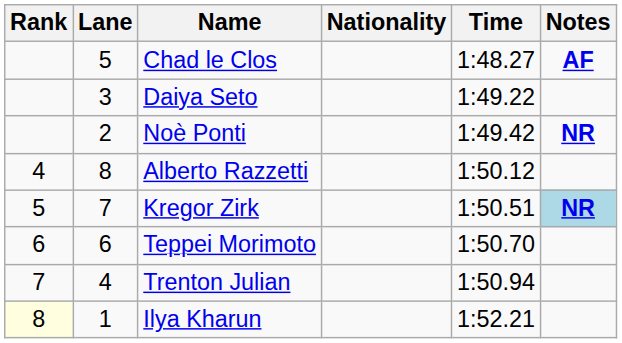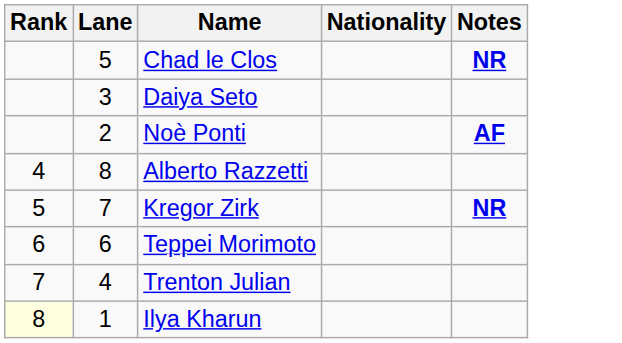 <table class="wikitable sortable" style="text-align:center">
 <tr>
 <th>Rank</th>
 <th>Lane</th>
 <th>Name</th>
 <th>Nationality</th>
-<th>Time</th>
 <th>Notes</th>
 </tr>
 <tr>
 <td></td>
 <td>5</td>
 <td align=left><a href='#'>Chad le Clos</a></td>
 <td align=left></td>
-<td>1:48.27</td>
-<td><strong><a href='#'>AF</a></strong></td>
+<td><strong><a href='#'>NR</a></strong></td>
 </tr>
 <tr>
 <td></td>
 <td>3</td>
 <td align=left><a href='#'>Daiya Seto</a></td>
 <td align=left></td>
-<td>1:49.22</td>
 <td></td>
 </tr>
 <tr>
 <td></td>
 <td>2</td>
 <td align=left><a href='#'>Noè Ponti</a></td>
 <td align=left></td>
-<td>1:49.42</td>
-<td><strong><a href='#'>NR</a></strong></td>
+<td><strong><a href='#'>AF</a></strong></td>
 </tr>
 <tr>
 <td>4</td>
 <td>8</td>
 <td align=left><a href='#'>Alberto Razzetti</a></td>
 <td align=left></td>
-<td>1:50.12</td>
 <td></td>
 </tr>
 <tr>
 <td>5</td>
 <td>7</td>
 <td align=left><a href='#'>Kregor Zirk</a></td>
 <td align=left></td>
-<td>1:50.51</td>
-<td style="background: lightblue;"><strong><a href='#'>NR</a></strong></td>
+<td><strong><a href='#'>NR</a></strong></td>
 </tr>
 <tr>
 <td>6</td>
 <td>6</td>
 <td align=left><a href='#'>Teppei Morimoto</a></td>
 <td align=left></td>
-<td>1:50.70</td>
 <td></td>
 </tr>
 <tr>
 <td>7</td>
 <td>4</td>
 <td align=left><a href='#'>Trenton Julian</a></td>
 <td align=left></td>
-<td>1:50.94</td>
 <td></td>
 </tr>
 <tr>
 <td style="background: lightyellow;">8</td>
 <td>1</td>
 <td align=left><a href='#'>Ilya Kharun</a></td>
 <td align=left></td>
-<td>1:52.21</td>
 <td></td>
 </tr>
 </table>
